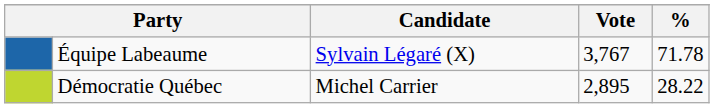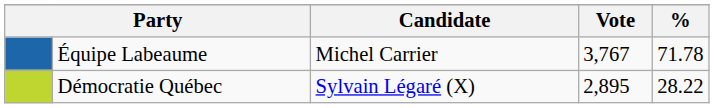 <table class="wikitable">
 <tr>
 </tr>
 <tr>
 <th bgcolor="#DDDDFF" width="230px" colspan="2">Party</th>
 <th bgcolor="#DDDDFF" width="200px">Candidate</th>
 <th bgcolor="#DDDDFF" width="50px">Vote</th>
 <th bgcolor="#DDDDFF" width="30px">%</th>
 </tr>
 <tr>
 <td bgcolor=#1D66A9 width="30px"> </td>
 <td>Équipe Labeaume</td>
-<td><a href='#'>Sylvain Légaré</a> (X)</td>
+<td>Michel Carrier</td>
 <td>3,767</td>
 <td>71.78</td>
 </tr>
 <tr>
 <td bgcolor=#BFD630 width="30px"> </td>
 <td>Démocratie Québec</td>
-<td>Michel Carrier</td>
+<td><a href='#'>Sylvain Légaré</a> (X)</td>
 <td>2,895</td>
 <td>28.22</td>
 </tr>
 </table>
